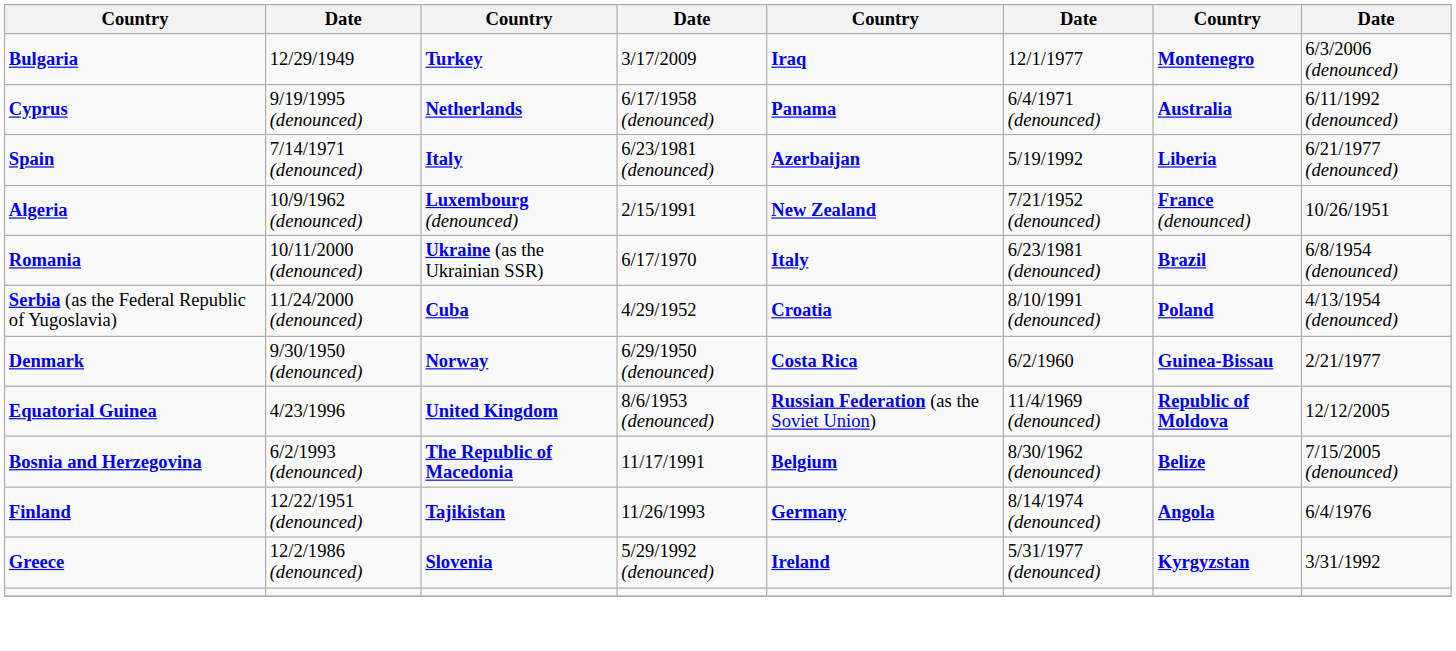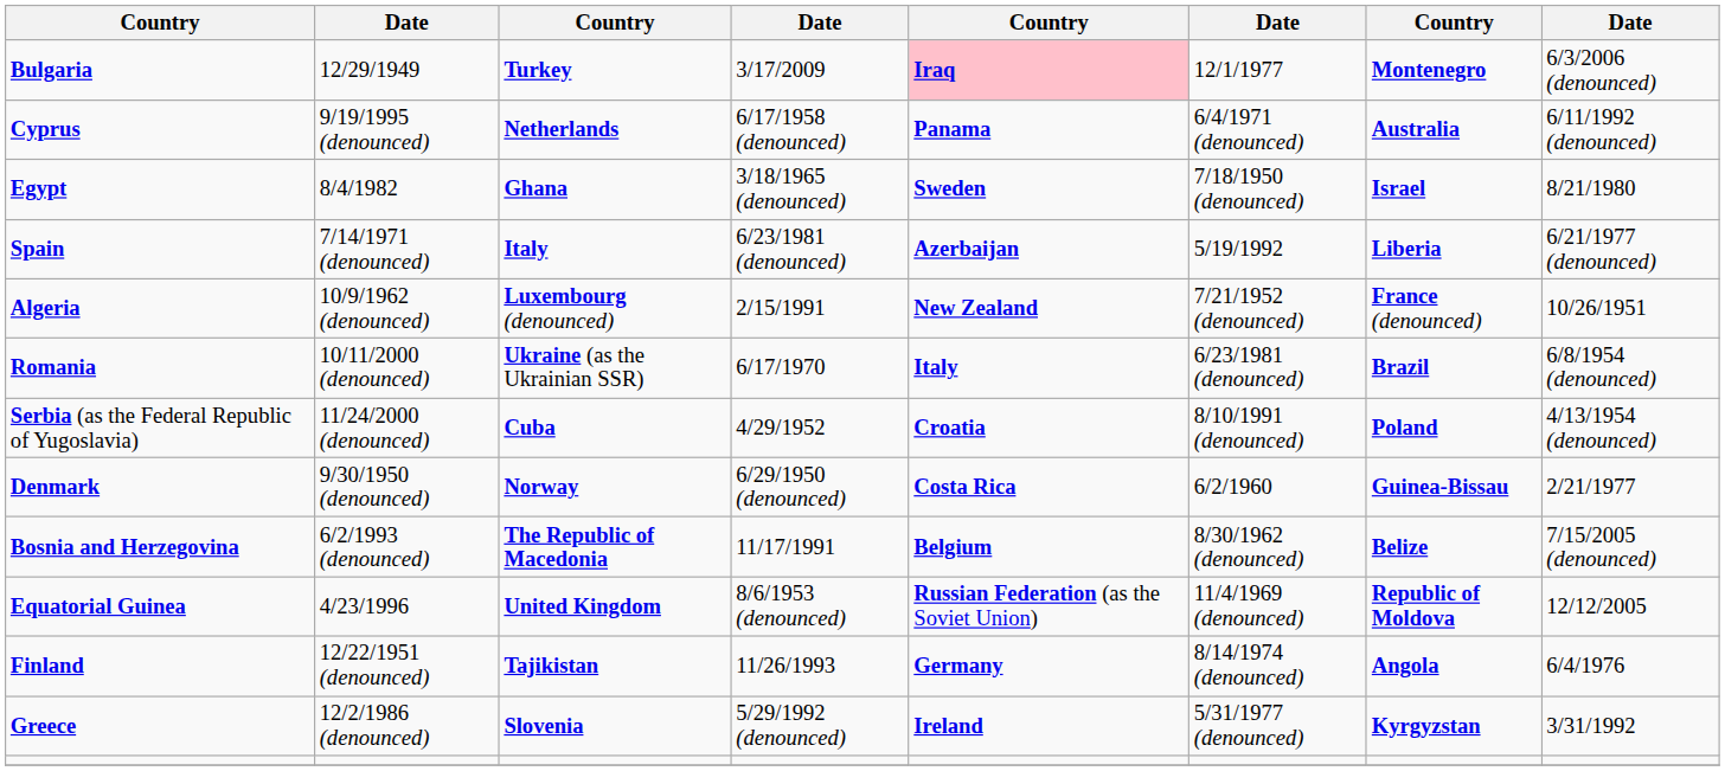 <table class="wikitable">
 <tr>
 <th>Country</th>
 <th>Date</th>
 <th>Country</th>
 <th>Date</th>
 <th>Country</th>
 <th>Date</th>
 <th>Country</th>
 <th>Date</th>
 </tr>
 <tr>
 <td><strong><a href='#'>Bulgaria</a></strong></td>
 <td>12/29/1949</td>
 <td><strong><a href='#'>Turkey</a></strong></td>
 <td>3/17/2009</td>
-<td><strong><a href='#'>Iraq</a></strong></td>
+<td style="background: pink;"><strong><a href='#'>Iraq</a></strong></td>
 <td>12/1/1977</td>
 <td><strong><a href='#'>Montenegro</a></strong></td>
 <td>6/3/2006 <em>(denounced)</em></td>
 </tr>
 <tr>
 <td><strong><a href='#'>Cyprus</a></strong></td>
 <td>9/19/1995 <em>(denounced)</em></td>
 <td><strong><a href='#'>Netherlands</a></strong></td>
 <td>6/17/1958 <em>(denounced)</em></td>
 <td><strong><a href='#'>Panama</a></strong></td>
 <td>6/4/1971 <em>(denounced)</em></td>
 <td><strong><a href='#'>Australia</a></strong></td>
 <td>6/11/1992 <em>(denounced)</em></td>
+</tr>
+<tr>
+<td><strong><a href='#'>Egypt</a></strong></td>
+<td>8/4/1982</td>
+<td><strong><a href='#'>Ghana</a></strong></td>
+<td>3/18/1965 <em>(denounced)</em></td>
+<td><strong><a href='#'>Sweden</a></strong></td>
+<td>7/18/1950 <em>(denounced)</em></td>
+<td><strong><a href='#'>Israel</a></strong></td>
+<td>8/21/1980</td>
 </tr>
 <tr>
 <td><strong><a href='#'>Spain</a></strong></td>
 <td>7/14/1971 <em>(denounced)</em></td>
 <td><strong><a href='#'>Italy</a></strong></td>
 <td>6/23/1981 <em>(denounced)</em></td>
 <td><strong><a href='#'>Azerbaijan</a></strong></td>
 <td>5/19/1992</td>
 <td><strong><a href='#'>Liberia</a></strong></td>
 <td>6/21/1977 <em>(denounced)</em></td>
 </tr>
 <tr>
 <td><strong><a href='#'>Algeria</a></strong></td>
 <td>10/9/1962 <em>(denounced)</em></td>
 <td><strong><a href='#'>Luxembourg</a></strong> <em>(denounced)</em></td>
 <td>2/15/1991</td>
 <td><strong><a href='#'>New Zealand</a> </strong></td>
 <td>7/21/1952 <em>(denounced)</em></td>
 <td><strong><a href='#'>France</a></strong> <em>(denounced)</em></td>
 <td>10/26/1951</td>
 </tr>
 <tr>
 <td><strong><a href='#'>Romania</a></strong></td>
 <td>10/11/2000 <em>(denounced)</em></td>
 <td><strong><a href='#'>Ukraine</a></strong> (as the Ukrainian SSR)</td>
 <td>6/17/1970</td>
 <td><strong><a href='#'>Italy</a></strong></td>
 <td>6/23/1981 <em>(denounced)</em></td>
 <td><strong><a href='#'>Brazil</a></strong></td>
 <td>6/8/1954 <em>(denounced)</em></td>
 </tr>
 <tr>
 <td><strong><a href='#'>Serbia</a></strong> (as the Federal Republic of Yugoslavia)</td>
 <td>11/24/2000 <em>(denounced)</em></td>
 <td><strong><a href='#'>Cuba</a></strong></td>
 <td>4/29/1952</td>
 <td><strong><a href='#'>Croatia</a></strong></td>
 <td>8/10/1991 <em>(denounced)</em></td>
 <td><strong><a href='#'>Poland</a></strong></td>
 <td>4/13/1954 <em>(denounced)</em></td>
 </tr>
 <tr>
 <td><strong><a href='#'>Denmark</a></strong></td>
 <td>9/30/1950 <em>(denounced)</em></td>
 <td><strong><a href='#'>Norway</a></strong></td>
 <td>6/29/1950 <em>(denounced)</em></td>
 <td><strong><a href='#'>Costa Rica</a></strong></td>
 <td>6/2/1960</td>
 <td><strong><a href='#'>Guinea-Bissau</a></strong></td>
 <td>2/21/1977</td>
 </tr>
 <tr>
+<td><strong><a href='#'>Bosnia and Herzegovina</a></strong></td>
+<td>6/2/1993 <em>(denounced)</em></td>
+<td><strong><a href='#'>The Republic of Macedonia</a></strong></td>
+<td>11/17/1991</td>
+<td><strong><a href='#'>Belgium</a></strong></td>
+<td>8/30/1962 <em>(denounced)</em></td>
+<td><strong><a href='#'>Belize</a></strong></td>
+<td>7/15/2005 <em>(denounced)</em></td>
+</tr>
+<tr>
 <td><strong><a href='#'>Equatorial Guinea</a></strong></td>
 <td>4/23/1996</td>
 <td><strong><a href='#'>United Kingdom</a></strong></td>
 <td>8/6/1953 <em>(denounced)</em></td>
 <td><strong><a href='#'>Russian Federation</a></strong> (as the <a href='#'>Soviet Union</a>)</td>
 <td>11/4/1969 <em>(denounced)</em></td>
 <td><strong><a href='#'>Republic of Moldova</a></strong></td>
 <td>12/12/2005</td>
-</tr>
-<tr>
-<td><strong><a href='#'>Bosnia and Herzegovina</a></strong></td>
-<td>6/2/1993 <em>(denounced)</em></td>
-<td><strong><a href='#'>The Republic of Macedonia</a></strong></td>
-<td>11/17/1991</td>
-<td><strong><a href='#'>Belgium</a></strong></td>
-<td>8/30/1962 <em>(denounced)</em></td>
-<td><strong><a href='#'>Belize</a></strong></td>
-<td>7/15/2005 <em>(denounced)</em></td>
 </tr>
 <tr>
 <td><strong><a href='#'>Finland</a></strong></td>
 <td>12/22/1951 <em>(denounced)</em></td>
 <td><strong><a href='#'>Tajikistan</a></strong></td>
 <td>11/26/1993</td>
 <td><strong><a href='#'>Germany</a></strong></td>
 <td>8/14/1974 <em>(denounced)</em></td>
 <td><strong><a href='#'>Angola</a></strong></td>
 <td>6/4/1976</td>
 </tr>
 <tr>
 <td><strong><a href='#'>Greece</a></strong></td>
 <td>12/2/1986 <em>(denounced)</em></td>
 <td><strong><a href='#'>Slovenia</a></strong></td>
 <td>5/29/1992 <em>(denounced)</em></td>
 <td><strong><a href='#'>Ireland</a></strong></td>
 <td>5/31/1977 <em>(denounced)</em></td>
 <td><strong><a href='#'>Kyrgyzstan</a></strong></td>
 <td>3/31/1992</td>
 </tr>
 <tr>
 <td></td>
 <td></td>
 <td></td>
 <td></td>
 <td></td>
 <td></td>
 <td></td>
 <td></td>
 </tr>
 <tr>
 </tr>
 </table>
